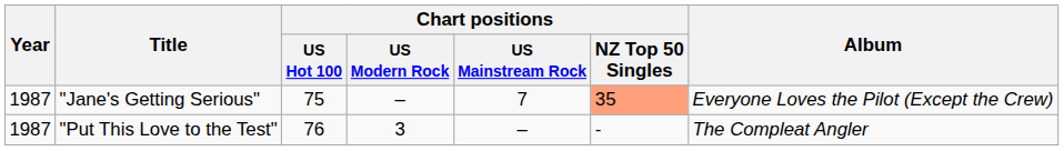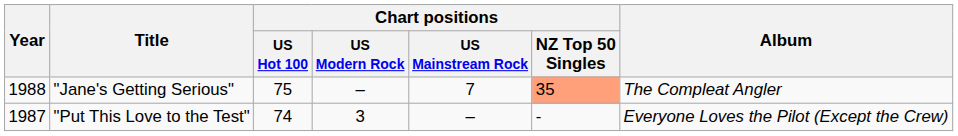 <table class="wikitable">
 <tr>
 <th rowspan="2">Year</th>
 <th rowspan="2">Title</th>
 <th colspan="4">Chart positions</th>
 <th rowspan="2">Album</th>
 </tr>
 <tr>
 <th><small>US<br><a href='#'>Hot 100</a></small></th>
 <th><small>US<br><a href='#'>Modern Rock</a></small></th>
 <th><small>US<br><a href='#'>Mainstream Rock</a></small></th>
 <th>NZ Top 50<br>Singles</th>
 </tr>
 <tr>
-<td>1987</td>
+<td>1988</td>
 <td>"Jane's Getting Serious"</td>
 <td align="center">75</td>
 <td align="center">–</td>
 <td align="center">7</td>
 <td style="background: lightsalmon;">35</td>
-<td><em>Everyone Loves the Pilot (Except the Crew)</em></td>
+<td><em>The Compleat Angler</em></td>
 </tr>
 <tr>
 <td>1987</td>
 <td>"Put This Love to the Test"</td>
-<td align="center">76</td>
+<td align="center">74</td>
 <td align="center">3</td>
 <td align="center">–</td>
 <td>-</td>
-<td><em>The Compleat Angler</em></td>
+<td><em>Everyone Loves the Pilot (Except the Crew)</em></td>
 </tr>
 </table>
